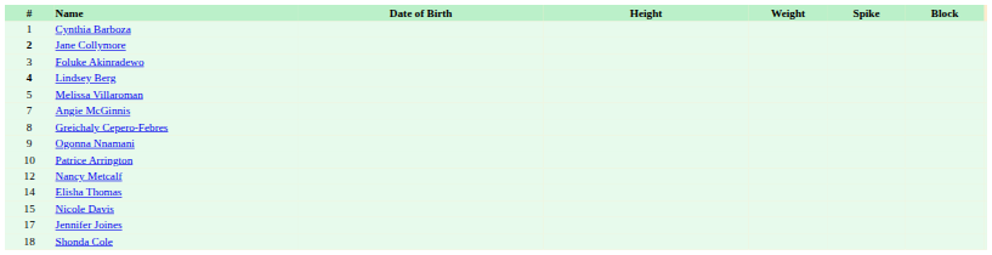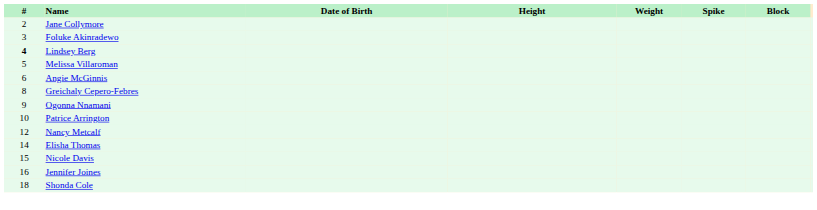 <table border=0 cellpadding=2 cellspacing=0  |- bgcolor=#FFECCE style="text-align:center; font-size:90%;" width=100%>
 <tr bgcolor=#BBF0C9>
 <th width=5%>#</th>
 <th width=25% align=left>Name</th>
 <th width=25%>Date of Birth</th>
 <th width=21%>Height</th>
 <th width=8%>Weight</th>
 <th width=8%>Spike</th>
 <th width=8%>Block</th>
 </tr>
 <tr bgcolor=#E7FAEC>
-<td>1</td>
-<td align=left><a href='#'>Cynthia Barboza</a></td>
-<td></td>
-<td></td>
-<td></td>
-<td></td>
-<td></td>
-<td></td>
-</tr>
-<tr bgcolor=#E7FAEC>
-<td><strong>2</strong></td>
+<td>2</td>
 <td align=left><a href='#'>Jane Collymore</a></td>
 <td></td>
 <td></td>
 <td></td>
 <td></td>
 <td></td>
 <td></td>
 </tr>
 <tr bgcolor=#E7FAEC>
 <td>3</td>
 <td align=left><a href='#'>Foluke Akinradewo</a></td>
 <td></td>
 <td></td>
 <td></td>
 <td></td>
 <td></td>
 <td></td>
 </tr>
 <tr bgcolor=#E7FAEC>
 <td><strong>4</strong></td>
 <td align=left><a href='#'>Lindsey Berg</a></td>
 <td></td>
 <td></td>
 <td></td>
 <td></td>
 <td></td>
 <td></td>
 </tr>
 <tr bgcolor=#E7FAEC>
 <td>5</td>
 <td align=left><a href='#'>Melissa Villaroman</a></td>
 <td></td>
 <td></td>
 <td></td>
 <td></td>
 <td></td>
 <td></td>
 </tr>
 <tr bgcolor=#E7FAEC>
-<td>7</td>
+<td>6</td>
 <td align=left><a href='#'>Angie McGinnis</a></td>
 <td></td>
 <td></td>
 <td></td>
 <td></td>
 <td></td>
 <td></td>
 </tr>
 <tr bgcolor=#E7FAEC>
 <td>8</td>
 <td align=left><a href='#'>Greichaly Cepero-Febres</a></td>
 <td></td>
 <td></td>
 <td></td>
 <td></td>
 <td></td>
 <td></td>
 </tr>
 <tr bgcolor=#E7FAEC>
 <td>9</td>
 <td align=left><a href='#'>Ogonna Nnamani</a></td>
 <td></td>
 <td></td>
 <td></td>
 <td></td>
 <td></td>
 <td></td>
 </tr>
 <tr bgcolor=#E7FAEC>
 <td>10</td>
 <td align=left><a href='#'>Patrice Arrington</a></td>
 <td></td>
 <td></td>
 <td></td>
 <td></td>
 <td></td>
 <td></td>
 </tr>
 <tr bgcolor=#E7FAEC>
 <td>12</td>
 <td align=left><a href='#'>Nancy Metcalf</a></td>
 <td></td>
 <td></td>
 <td></td>
 <td></td>
 <td></td>
 <td></td>
 </tr>
 <tr bgcolor=#E7FAEC>
 <td>14</td>
 <td align=left><a href='#'>Elisha Thomas</a></td>
 <td></td>
 <td></td>
 <td></td>
 <td></td>
 <td></td>
 <td></td>
 </tr>
 <tr bgcolor=#E7FAEC>
 <td>15</td>
 <td align=left><a href='#'>Nicole Davis</a></td>
 <td></td>
 <td></td>
 <td></td>
 <td></td>
 <td></td>
 <td></td>
 </tr>
 <tr bgcolor=#E7FAEC>
-<td>17</td>
+<td>16</td>
 <td align=left><a href='#'>Jennifer Joines</a></td>
 <td></td>
 <td></td>
 <td></td>
 <td></td>
 <td></td>
 <td></td>
 </tr>
 <tr bgcolor=#E7FAEC>
 <td>18</td>
 <td align=left><a href='#'>Shonda Cole</a></td>
 <td></td>
 <td></td>
 <td></td>
 <td></td>
 <td></td>
 <td></td>
 </tr>
 </table>
